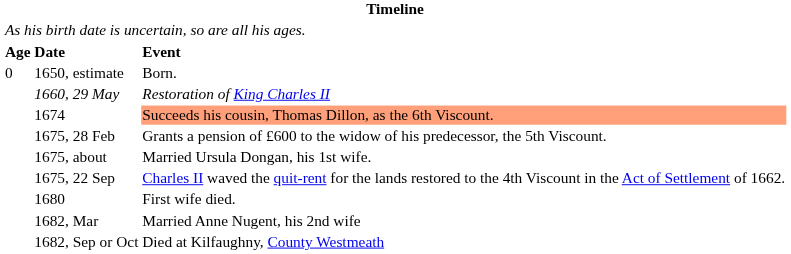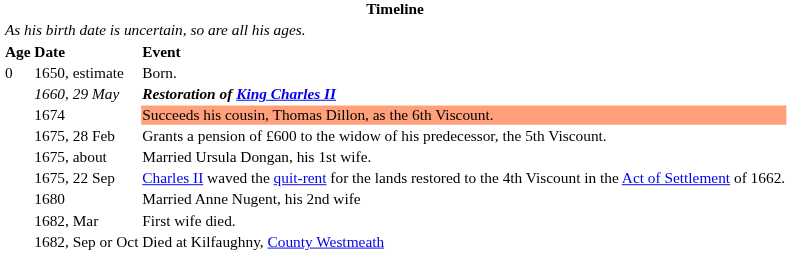 <table>
 <tr>
 <th colspan=3>Timeline</th>
 </tr>
 <tr>
 <td colspan=3><em>As his birth date is uncertain, so are all his ages.</em></td>
 </tr>
 <tr>
 <th align="left">Age</th>
 <th align="left">Date</th>
 <th align="left">Event</th>
 </tr>
 <tr>
 <td>0</td>
 <td>1650, estimate</td>
 <td>Born.</td>
 </tr>
 <tr>
 <td></td>
 <td><em>1660, 29 May</em></td>
-<td><em>Restoration of <a href='#'>King Charles II</a></em></td>
+<td><strong><em>Restoration of <a href='#'>King Charles II</a></em></strong></td>
 </tr>
 <tr>
 <td></td>
 <td>1674</td>
 <td style="background: lightsalmon;">Succeeds his cousin, Thomas Dillon, as the 6th Viscount.</td>
 </tr>
 <tr>
 <td></td>
 <td>1675, 28 Feb</td>
 <td>Grants a pension of £600 to the widow of his predecessor, the 5th Viscount.</td>
 </tr>
 <tr>
 <td></td>
 <td>1675, about</td>
 <td>Married Ursula Dongan, his 1st wife.</td>
 </tr>
 <tr>
 <td></td>
 <td>1675, 22 Sep</td>
 <td><a href='#'>Charles II</a> waved the <a href='#'>quit-rent</a> for the lands restored to the 4th Viscount in the <a href='#'>Act of Settlement</a> of 1662.</td>
 </tr>
 <tr>
 <td></td>
 <td>1680</td>
-<td>First wife died.</td>
+<td>Married Anne Nugent, his 2nd wife</td>
 </tr>
 <tr>
 <td></td>
 <td>1682, Mar</td>
-<td>Married Anne Nugent, his 2nd wife</td>
+<td>First wife died.</td>
 </tr>
 <tr>
 <td></td>
 <td>1682, Sep or Oct</td>
 <td>Died at Kilfaughny, <a href='#'>County Westmeath</a></td>
 </tr>
 </table>
